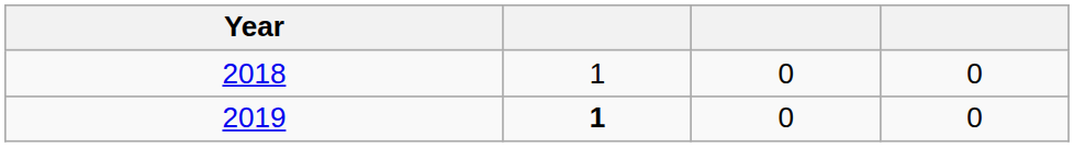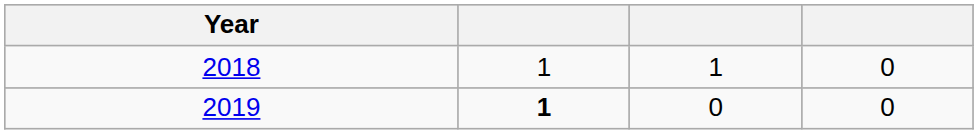 <table class="wikitable" width=30% style="font-size:100%; text-align:center;">
 <tr>
 <th>Year</th>
 <th></th>
 <th></th>
 <th></th>
 </tr>
 <tr>
 <td><a href='#'>2018</a></td>
 <td>1</td>
-<td>0</td>
+<td>1</td>
 <td>0</td>
 </tr>
 <tr>
 <td><a href='#'>2019</a></td>
 <td><strong>1</strong></td>
 <td>0</td>
 <td>0</td>
 </tr>
 </table>
